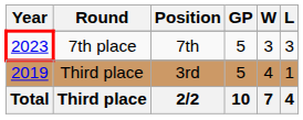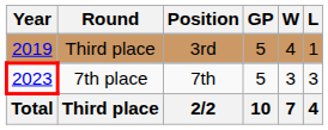 <table class="wikitable" style="text-align: center;">
 <tr>
 <th>Year</th>
 <th>Round</th>
 <th>Position</th>
 <th>GP</th>
 <th>W</th>
 <th>L</th>
+</tr>
+<tr>
+</tr>
+<tr style="background:#cc9966;">
+<td> <a href='#'>2019</a></td>
+<td>Third place</td>
+<td>3rd</td>
+<td>5</td>
+<td>4</td>
+<td>1</td>
 </tr>
 <tr>
 </tr>
 <tr>
 <td style="border:3px red solid;"> <a href='#'>2023</a></td>
 <td>7th place</td>
 <td>7th</td>
 <td>5</td>
 <td>3</td>
 <td>3</td>
 </tr>
 <tr>
-</tr>
-<tr style="background:#cc9966;">
-<td> <a href='#'>2019</a></td>
-<td>Third place</td>
-<td>3rd</td>
-<td>5</td>
-<td>4</td>
-<td>1</td>
-</tr>
-<tr>
 <th>Total</th>
 <th>Third place</th>
 <th>2/2</th>
 <th>10</th>
 <th>7</th>
 <th>4</th>
 </tr>
 </table>
